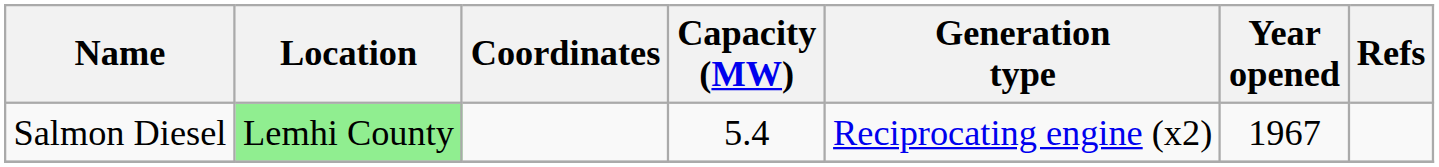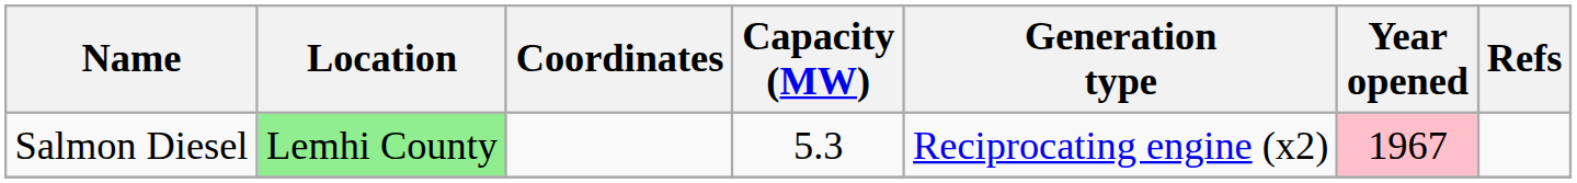 <table class="wikitable sortable">
 <tr>
 <th>Name</th>
 <th>Location</th>
 <th>Coordinates</th>
 <th>Capacity<br>(<a href='#'>MW</a>)</th>
 <th>Generation<br>type</th>
 <th>Year<br>opened</th>
 <th>Refs</th>
 </tr>
 <tr>
 <td>Salmon Diesel</td>
 <td style="background: lightgreen;">Lemhi County</td>
 <td></td>
-<td align="center">5.4</td>
+<td align="center">5.3</td>
 <td><a href='#'>Reciprocating engine</a> (x2)</td>
-<td align="center">1967</td>
+<td align="center" style="background: pink;">1967</td>
 <td></td>
 </tr>
 <tr>
 </tr>
 </table>
